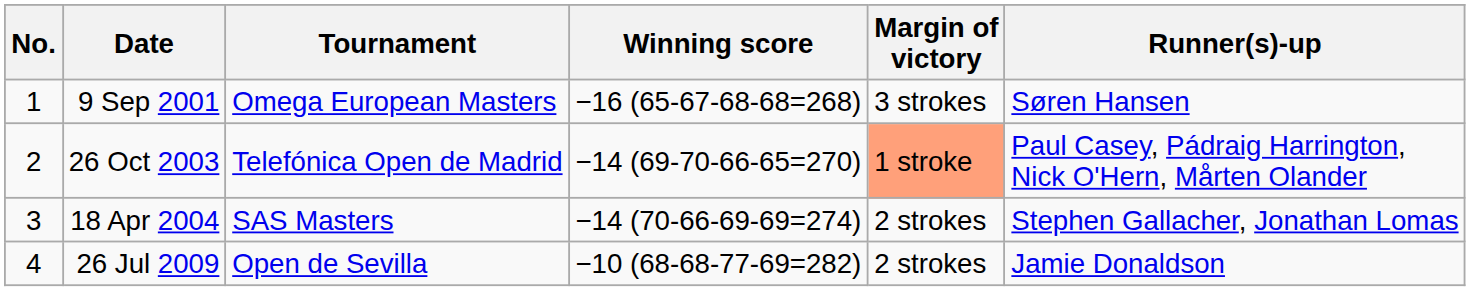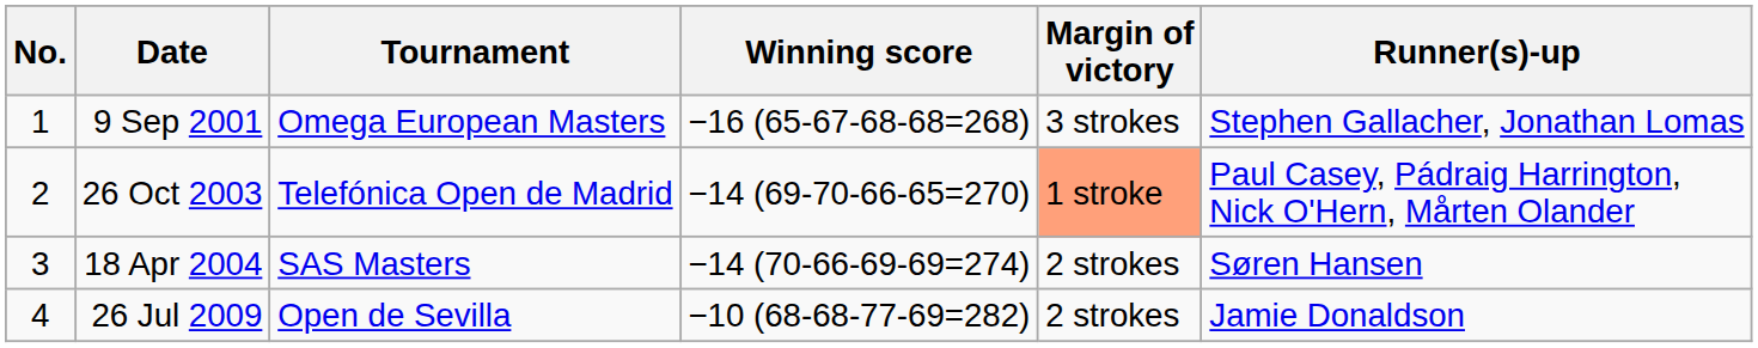 <table class="wikitable" style="font-size:95%;">
 <tr>
 <th>No.</th>
 <th>Date</th>
 <th>Tournament</th>
 <th>Winning score</th>
 <th>Margin of<br>victory</th>
 <th>Runner(s)-up</th>
 </tr>
 <tr>
 <td align=center>1</td>
 <td align=right>9 Sep <a href='#'>2001</a></td>
 <td><a href='#'>Omega European Masters</a></td>
 <td>−16 (65-67-68-68=268)</td>
 <td>3 strokes</td>
-<td> <a href='#'>Søren Hansen</a></td>
+<td> <a href='#'>Stephen Gallacher</a>,  <a href='#'>Jonathan Lomas</a></td>
 </tr>
 <tr>
 <td align=center>2</td>
 <td align=right>26 Oct <a href='#'>2003</a></td>
 <td><a href='#'>Telefónica Open de Madrid</a></td>
 <td>−14 (69-70-66-65=270)</td>
 <td style="background: lightsalmon;">1 stroke</td>
 <td> <a href='#'>Paul Casey</a>,  <a href='#'>Pádraig Harrington</a>,<br> <a href='#'>Nick O'Hern</a>,  <a href='#'>Mårten Olander</a></td>
 </tr>
 <tr>
 <td align=center>3</td>
 <td align=right>18 Apr <a href='#'>2004</a></td>
 <td><a href='#'>SAS Masters</a></td>
 <td>−14 (70-66-69-69=274)</td>
 <td>2 strokes</td>
-<td> <a href='#'>Stephen Gallacher</a>,  <a href='#'>Jonathan Lomas</a></td>
+<td> <a href='#'>Søren Hansen</a></td>
 </tr>
 <tr>
 <td align=center>4</td>
 <td align=right>26 Jul <a href='#'>2009</a></td>
 <td><a href='#'>Open de Sevilla</a></td>
 <td>−10 (68-68-77-69=282)</td>
 <td>2 strokes</td>
 <td> <a href='#'>Jamie Donaldson</a></td>
 </tr>
 </table>
